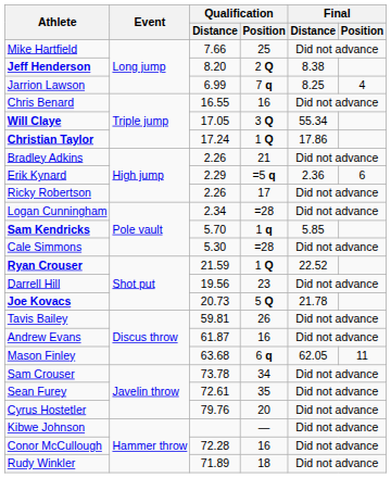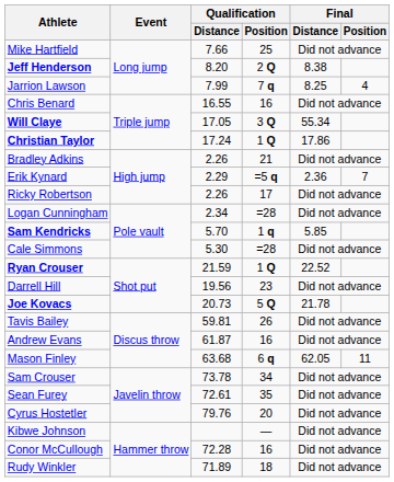 <table class=wikitable style=font-size:90%;text-align:center>
 <tr>
 <th rowspan=2>Athlete</th>
 <th rowspan=2>Event</th>
 <th colspan=2>Qualification</th>
 <th colspan=2>Final</th>
 </tr>
 <tr style=font-size:95%>
 <th>Distance</th>
 <th>Position</th>
 <th>Distance</th>
 <th>Position</th>
 </tr>
 <tr>
 <td align=left><a href='#'>Mike Hartfield</a></td>
 <td align=left rowspan=3><a href='#'>Long jump</a></td>
 <td>7.66</td>
 <td>25</td>
 <td colspan=2>Did not advance</td>
 </tr>
 <tr>
 <td align=left><strong><a href='#'>Jeff Henderson</a></strong></td>
 <td>8.20</td>
 <td>2 <strong>Q</strong></td>
 <td>8.38</td>
 <td></td>
 </tr>
 <tr>
 <td align=left><a href='#'>Jarrion Lawson</a></td>
-<td>6.99</td>
+<td>7.99</td>
 <td>7 <strong>q</strong></td>
 <td>8.25</td>
 <td>4</td>
 </tr>
 <tr>
 <td align=left><a href='#'>Chris Benard</a></td>
 <td align=left rowspan=3><a href='#'>Triple jump</a></td>
 <td>16.55</td>
 <td>16</td>
 <td colspan=2>Did not advance</td>
 </tr>
 <tr>
 <td align=left><strong><a href='#'>Will Claye</a></strong></td>
 <td>17.05</td>
 <td>3 <strong>Q</strong></td>
 <td>55.34</td>
 <td></td>
 </tr>
 <tr>
 <td align=left><strong><a href='#'>Christian Taylor</a></strong></td>
 <td>17.24</td>
 <td>1 <strong>Q</strong></td>
 <td>17.86</td>
 <td></td>
 </tr>
 <tr>
 <td align=left><a href='#'>Bradley Adkins</a></td>
 <td align=left rowspan=3><a href='#'>High jump</a></td>
 <td>2.26</td>
 <td>21</td>
 <td colspan=2>Did not advance</td>
 </tr>
 <tr>
 <td align=left><a href='#'>Erik Kynard</a></td>
 <td>2.29</td>
 <td>=5 <strong>q</strong></td>
 <td>2.36</td>
-<td>6</td>
+<td>7</td>
 </tr>
 <tr>
 <td align=left><a href='#'>Ricky Robertson</a></td>
 <td>2.26</td>
 <td>17</td>
 <td colspan=2>Did not advance</td>
 </tr>
 <tr>
 <td align=left><a href='#'>Logan Cunningham</a></td>
 <td align=left rowspan=3><a href='#'>Pole vault</a></td>
 <td>2.34</td>
 <td>=28</td>
 <td colspan=2>Did not advance</td>
 </tr>
 <tr>
 <td align=left><strong><a href='#'>Sam Kendricks</a></strong></td>
 <td>5.70</td>
 <td>1 <strong>q</strong></td>
 <td>5.85</td>
 <td></td>
 </tr>
 <tr>
 <td align=left><a href='#'>Cale Simmons</a></td>
 <td>5.30</td>
 <td>=28</td>
 <td colspan=2>Did not advance</td>
 </tr>
 <tr>
 <td align=left><strong><a href='#'>Ryan Crouser</a></strong></td>
 <td align=left rowspan=3><a href='#'>Shot put</a></td>
 <td>21.59</td>
 <td>1 <strong>Q</strong></td>
 <td>22.52 </td>
 <td></td>
 </tr>
 <tr>
 <td align=left><a href='#'>Darrell Hill</a></td>
 <td>19.56</td>
 <td>23</td>
 <td colspan=2>Did not advance</td>
 </tr>
 <tr>
 <td align=left><strong><a href='#'>Joe Kovacs</a></strong></td>
 <td>20.73</td>
 <td>5 <strong>Q</strong></td>
 <td>21.78</td>
 <td></td>
 </tr>
 <tr>
 <td align=left><a href='#'>Tavis Bailey</a></td>
 <td align=left rowspan=3><a href='#'>Discus throw</a></td>
 <td>59.81</td>
 <td>26</td>
 <td colspan=2>Did not advance</td>
 </tr>
 <tr>
 <td align=left><a href='#'>Andrew Evans</a></td>
 <td>61.87</td>
 <td>16</td>
 <td colspan=2>Did not advance</td>
 </tr>
 <tr>
 <td align=left><a href='#'>Mason Finley</a></td>
 <td>63.68</td>
 <td>6 <strong>q</strong></td>
 <td>62.05</td>
 <td>11</td>
 </tr>
 <tr>
 <td align=left><a href='#'>Sam Crouser</a></td>
 <td align=left rowspan=3><a href='#'>Javelin throw</a></td>
 <td>73.78</td>
 <td>34</td>
 <td colspan=2>Did not advance</td>
 </tr>
 <tr>
 <td align=left><a href='#'>Sean Furey</a></td>
 <td>72.61</td>
 <td>35</td>
 <td colspan=2>Did not advance</td>
 </tr>
 <tr>
 <td align=left><a href='#'>Cyrus Hostetler</a></td>
 <td>79.76</td>
 <td>20</td>
 <td colspan=2>Did not advance</td>
 </tr>
 <tr>
 <td align=left><a href='#'>Kibwe Johnson</a></td>
 <td align=left rowspan=3><a href='#'>Hammer throw</a></td>
 <td></td>
 <td>—</td>
 <td colspan=2>Did not advance</td>
 </tr>
 <tr>
 <td align=left><a href='#'>Conor McCullough</a></td>
 <td>72.28</td>
 <td>16</td>
 <td colspan=2>Did not advance</td>
 </tr>
 <tr>
 <td align=left><a href='#'>Rudy Winkler</a></td>
 <td>71.89</td>
 <td>18</td>
 <td colspan=2>Did not advance</td>
 </tr>
 </table>
